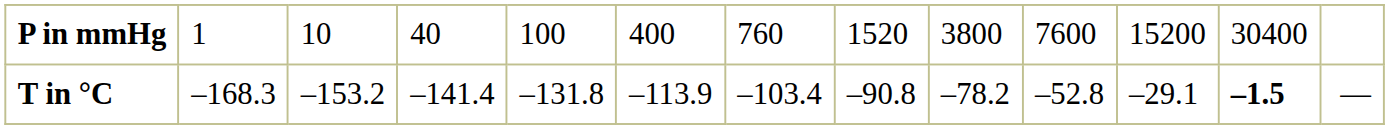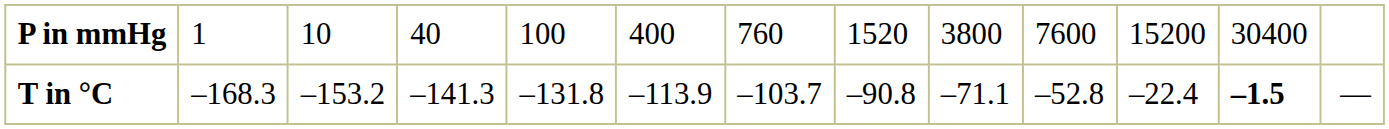 <table border="1" cellspacing="0" cellpadding="6" style="margin: 0 0 0 0.5em; background: white; border-collapse: collapse; border-color: #C0C090;">
 <tr>
 <td><strong>P in mmHg</strong></td>
 <td>1</td>
 <td>10</td>
 <td>40</td>
 <td>100</td>
 <td>400</td>
 <td>760</td>
 <td>1520</td>
 <td>3800</td>
 <td>7600</td>
 <td>15200</td>
 <td>30400</td>
 <td></td>
 </tr>
 <tr>
 <td><strong>T in °C</strong></td>
 <td>–168.3</td>
 <td>–153.2</td>
-<td>–141.4</td>
+<td>–141.3</td>
 <td>–131.8</td>
 <td>–113.9</td>
-<td>–103.4</td>
+<td>–103.7</td>
 <td>–90.8</td>
-<td>–78.2</td>
+<td>–71.1</td>
 <td>–52.8</td>
-<td>–29.1</td>
+<td>–22.4</td>
 <td><strong>–1.5</strong></td>
 <td> —</td>
 </tr>
 </table>
